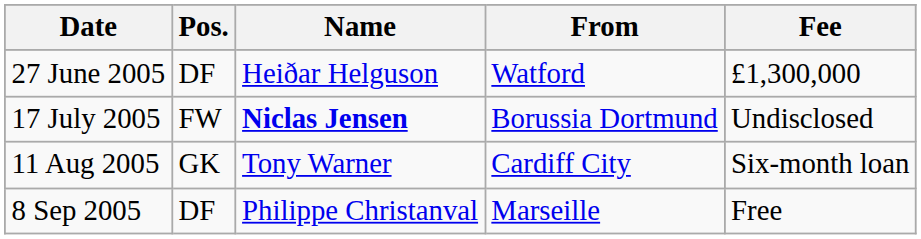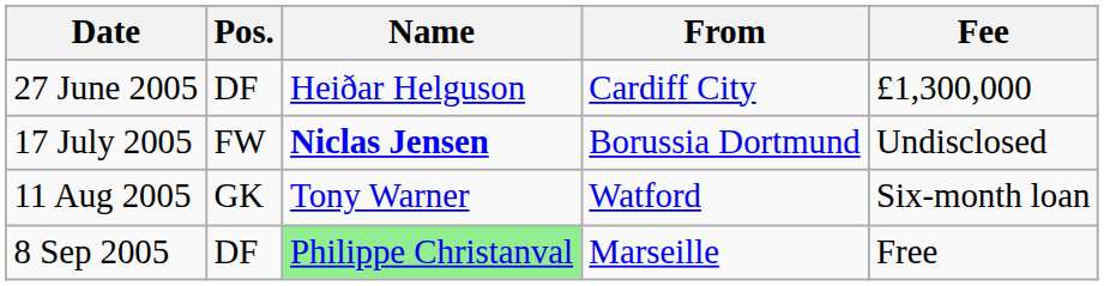 <table class="wikitable">
 <tr>
 <th>Date</th>
 <th>Pos.</th>
 <th>Name</th>
 <th>From</th>
 <th>Fee</th>
 </tr>
 <tr>
 <td>27 June 2005</td>
 <td>DF</td>
 <td> <a href='#'>Heiðar Helguson</a></td>
-<td> <a href='#'>Watford</a></td>
+<td> <a href='#'>Cardiff City</a></td>
 <td>£1,300,000</td>
 </tr>
 <tr>
 <td>17 July 2005</td>
 <td>FW</td>
 <td><strong> <a href='#'>Niclas Jensen</a></strong></td>
 <td> <a href='#'>Borussia Dortmund</a></td>
 <td>Undisclosed</td>
 </tr>
 <tr>
 <td>11 Aug 2005</td>
 <td>GK</td>
 <td> <a href='#'>Tony Warner</a></td>
-<td> <a href='#'>Cardiff City</a></td>
+<td> <a href='#'>Watford</a></td>
 <td>Six-month loan</td>
 </tr>
 <tr>
 <td>8 Sep 2005</td>
 <td>DF</td>
-<td> <a href='#'>Philippe Christanval</a></td>
+<td style="background: lightgreen;"> <a href='#'>Philippe Christanval</a></td>
 <td> <a href='#'>Marseille</a></td>
 <td>Free</td>
 </tr>
 </table>
